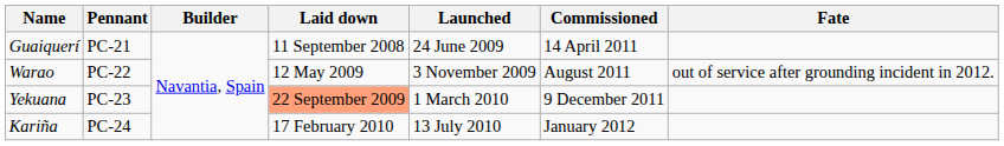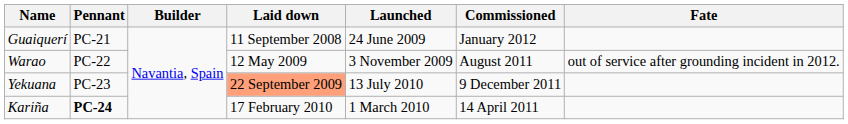 <table class="wikitable">
 <tr>
 <th>Name</th>
 <th>Pennant</th>
 <th>Builder</th>
 <th>Laid down</th>
 <th>Launched</th>
 <th>Commissioned</th>
 <th>Fate</th>
 </tr>
 <tr>
 <td><em>Guaiquerí</em></td>
 <td>PC-21</td>
 <td rowspan="4"><a href='#'>Navantia</a>, <a href='#'>Spain</a></td>
 <td>11 September 2008</td>
 <td>24 June 2009</td>
-<td>14 April 2011</td>
+<td>January 2012</td>
 <td></td>
 </tr>
 <tr>
 <td><em>Warao</em></td>
 <td>PC-22</td>
 <td>12 May 2009</td>
 <td>3 November 2009</td>
 <td>August 2011</td>
 <td>out of service after grounding incident in 2012.</td>
 </tr>
 <tr>
 <td><em>Yekuana</em></td>
 <td>PC-23</td>
 <td style="background: lightsalmon;">22 September 2009</td>
-<td>1 March 2010</td>
+<td>13 July 2010</td>
 <td>9 December 2011</td>
 <td></td>
 </tr>
 <tr>
 <td><em>Kariña</em></td>
-<td>PC-24</td>
+<td><strong>PC-24</strong></td>
 <td>17 February 2010</td>
-<td>13 July 2010</td>
-<td>January 2012</td>
+<td>1 March 2010</td>
+<td>14 April 2011</td>
 <td></td>
 </tr>
 </table>
